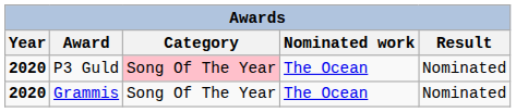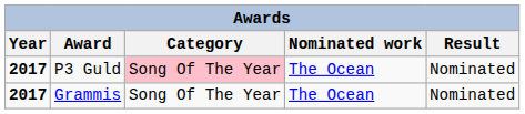 <table class="wikitable">
 <tr>
 <th colspan="5" style="background:LightSteelBlue;">Awards</th>
 </tr>
 <tr>
 <th>Year</th>
 <th>Award</th>
 <th>Category</th>
 <th>Nominated work</th>
 <th>Result</th>
 </tr>
 <tr>
-<td><strong>2020</strong></td>
+<td><strong>2017</strong></td>
 <td>P3 Guld</td>
 <td style="background: pink;">Song Of The Year</td>
 <td><a href='#'>The Ocean</a></td>
 <td>Nominated </td>
 </tr>
 <tr>
-<td><strong>2020</strong></td>
+<td><strong>2017</strong></td>
 <td><a href='#'>Grammis</a></td>
 <td>Song Of The Year</td>
 <td><a href='#'>The Ocean</a></td>
 <td>Nominated </td>
 </tr>
 </table>
